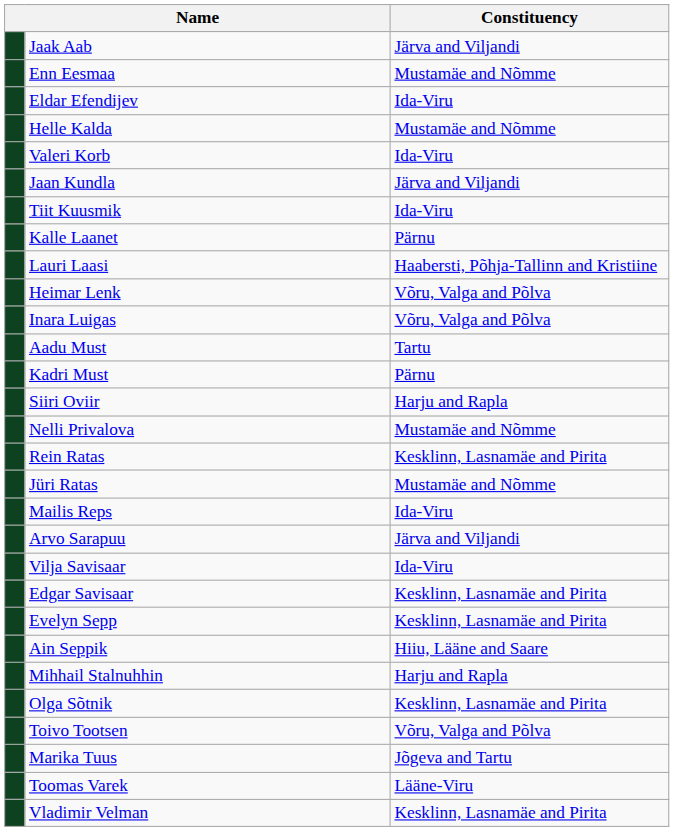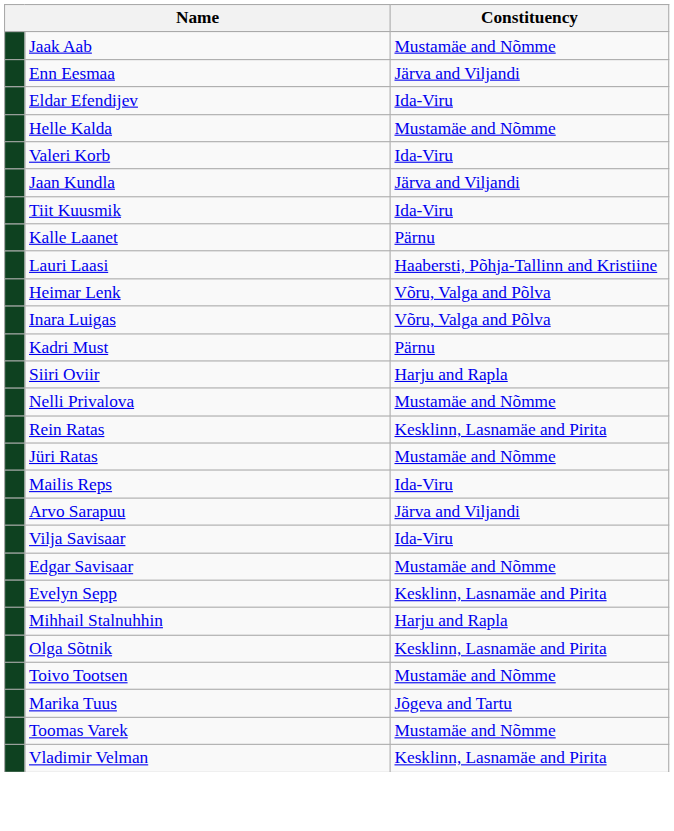 <table class="wikitable collapsible collapsed">
 <tr>
 <th colspan=2 width=350>Name</th>
 <th width=250>Constituency</th>
 </tr>
 <tr>
 <td style="background-color:#0E4120"></td>
 <td><a href='#'>Jaak Aab</a></td>
-<td><a href='#'>Järva and Viljandi</a></td>
+<td><a href='#'>Mustamäe and Nõmme</a></td>
 </tr>
 <tr>
 <td style="background-color:#0E4120"></td>
 <td><a href='#'>Enn Eesmaa</a></td>
-<td><a href='#'>Mustamäe and Nõmme</a></td>
+<td><a href='#'>Järva and Viljandi</a></td>
 </tr>
 <tr>
 <td style="background-color:#0E4120"></td>
 <td><a href='#'>Eldar Efendijev</a></td>
 <td><a href='#'>Ida-Viru</a></td>
 </tr>
 <tr>
 <td style="background-color:#0E4120"></td>
 <td><a href='#'>Helle Kalda</a></td>
 <td><a href='#'>Mustamäe and Nõmme</a></td>
 </tr>
 <tr>
 <td style="background-color:#0E4120"></td>
 <td><a href='#'>Valeri Korb</a></td>
 <td><a href='#'>Ida-Viru</a></td>
 </tr>
 <tr>
 <td style="background-color:#0E4120"></td>
 <td><a href='#'>Jaan Kundla</a></td>
 <td><a href='#'>Järva and Viljandi</a></td>
 </tr>
 <tr>
 <td style="background-color:#0E4120"></td>
 <td><a href='#'>Tiit Kuusmik</a></td>
 <td><a href='#'>Ida-Viru</a></td>
 </tr>
 <tr>
 <td style="background-color:#0E4120"></td>
 <td><a href='#'>Kalle Laanet</a></td>
 <td><a href='#'>Pärnu</a></td>
 </tr>
 <tr>
 <td style="background-color:#0E4120"></td>
 <td><a href='#'>Lauri Laasi</a></td>
 <td><a href='#'>Haabersti, Põhja-Tallinn and Kristiine</a></td>
 </tr>
 <tr>
 <td style="background-color:#0E4120"></td>
 <td><a href='#'>Heimar Lenk</a></td>
 <td><a href='#'>Võru, Valga and Põlva</a></td>
 </tr>
 <tr>
 <td style="background-color:#0E4120"></td>
 <td><a href='#'>Inara Luigas</a></td>
 <td><a href='#'>Võru, Valga and Põlva</a></td>
 </tr>
 <tr>
 <td style="background-color:#0E4120"></td>
-<td><a href='#'>Aadu Must</a></td>
-<td><a href='#'>Tartu</a></td>
-</tr>
-<tr>
-<td style="background-color:#0E4120"></td>
 <td><a href='#'>Kadri Must</a></td>
 <td><a href='#'>Pärnu</a></td>
 </tr>
 <tr>
 <td style="background-color:#0E4120"></td>
 <td><a href='#'>Siiri Oviir</a></td>
 <td><a href='#'>Harju and Rapla</a></td>
 </tr>
 <tr>
 <td style="background-color:#0E4120"></td>
 <td><a href='#'>Nelli Privalova</a></td>
 <td><a href='#'>Mustamäe and Nõmme</a></td>
 </tr>
 <tr>
 <td style="background-color:#0E4120"></td>
 <td><a href='#'>Rein Ratas</a></td>
 <td><a href='#'>Kesklinn, Lasnamäe and Pirita</a></td>
 </tr>
 <tr>
 <td style="background-color:#0E4120"></td>
 <td><a href='#'>Jüri Ratas</a></td>
 <td><a href='#'>Mustamäe and Nõmme</a></td>
 </tr>
 <tr>
 <td style="background-color:#0E4120"></td>
 <td><a href='#'>Mailis Reps</a></td>
 <td><a href='#'>Ida-Viru</a></td>
 </tr>
 <tr>
 <td style="background-color:#0E4120"></td>
 <td><a href='#'>Arvo Sarapuu</a></td>
 <td><a href='#'>Järva and Viljandi</a></td>
 </tr>
 <tr>
 <td style="background-color:#0E4120"></td>
 <td><a href='#'>Vilja Savisaar</a></td>
 <td><a href='#'>Ida-Viru</a></td>
 </tr>
 <tr>
 <td style="background-color:#0E4120"></td>
 <td><a href='#'>Edgar Savisaar</a></td>
-<td><a href='#'>Kesklinn, Lasnamäe and Pirita</a></td>
+<td><a href='#'>Mustamäe and Nõmme</a></td>
 </tr>
 <tr>
 <td style="background-color:#0E4120"></td>
 <td><a href='#'>Evelyn Sepp</a></td>
 <td><a href='#'>Kesklinn, Lasnamäe and Pirita</a></td>
-</tr>
-<tr>
-<td style="background-color:#0E4120"></td>
-<td><a href='#'>Ain Seppik</a></td>
-<td><a href='#'>Hiiu, Lääne and Saare</a></td>
 </tr>
 <tr>
 <td style="background-color:#0E4120"></td>
 <td><a href='#'>Mihhail Stalnuhhin</a></td>
 <td><a href='#'>Harju and Rapla</a></td>
 </tr>
 <tr>
 <td style="background-color:#0E4120"></td>
 <td><a href='#'>Olga Sõtnik</a></td>
 <td><a href='#'>Kesklinn, Lasnamäe and Pirita</a></td>
 </tr>
 <tr>
 <td style="background-color:#0E4120"></td>
 <td><a href='#'>Toivo Tootsen</a></td>
-<td><a href='#'>Võru, Valga and Põlva</a></td>
+<td><a href='#'>Mustamäe and Nõmme</a></td>
 </tr>
 <tr>
 <td style="background-color:#0E4120"></td>
 <td><a href='#'>Marika Tuus</a></td>
 <td><a href='#'>Jõgeva and Tartu</a></td>
 </tr>
 <tr>
 <td style="background-color:#0E4120"></td>
 <td><a href='#'>Toomas Varek</a></td>
-<td><a href='#'>Lääne-Viru</a></td>
+<td><a href='#'>Mustamäe and Nõmme</a></td>
 </tr>
 <tr>
 <td style="background-color:#0E4120"></td>
 <td><a href='#'>Vladimir Velman</a></td>
 <td><a href='#'>Kesklinn, Lasnamäe and Pirita</a></td>
 </tr>
 </table>
